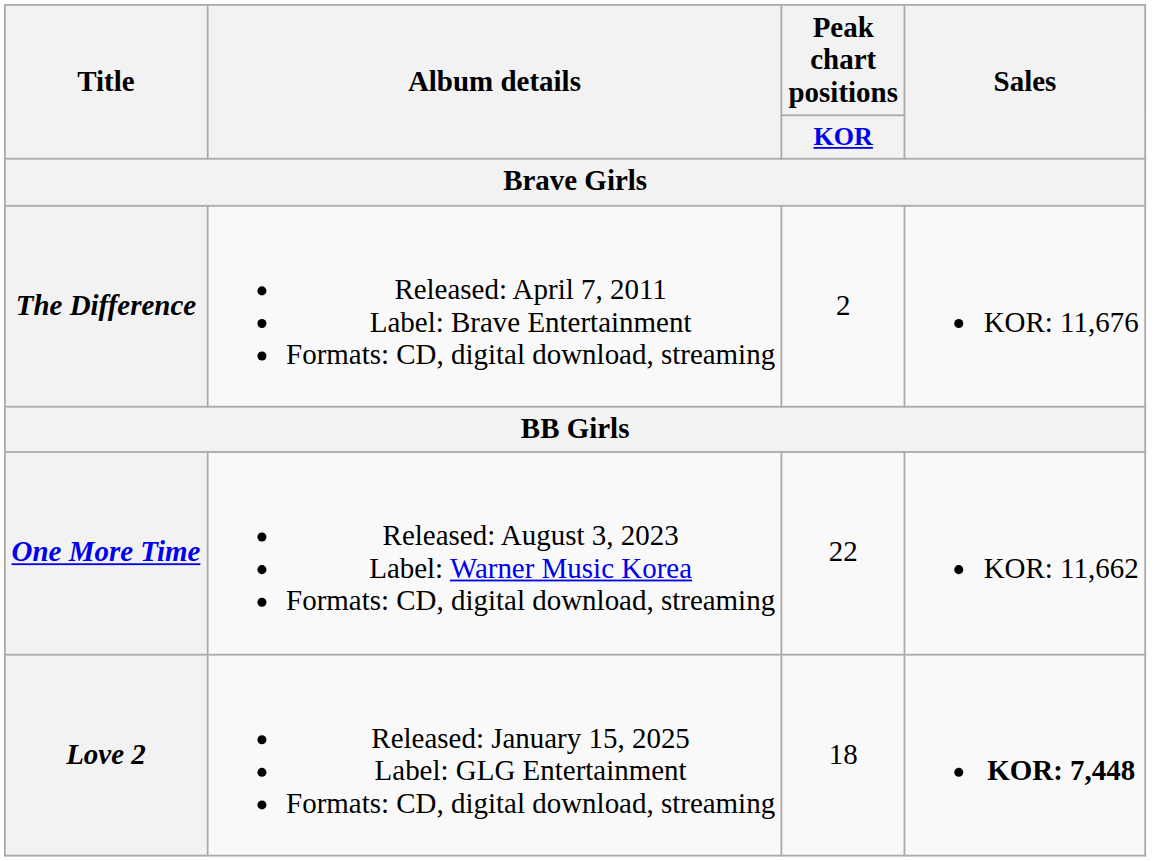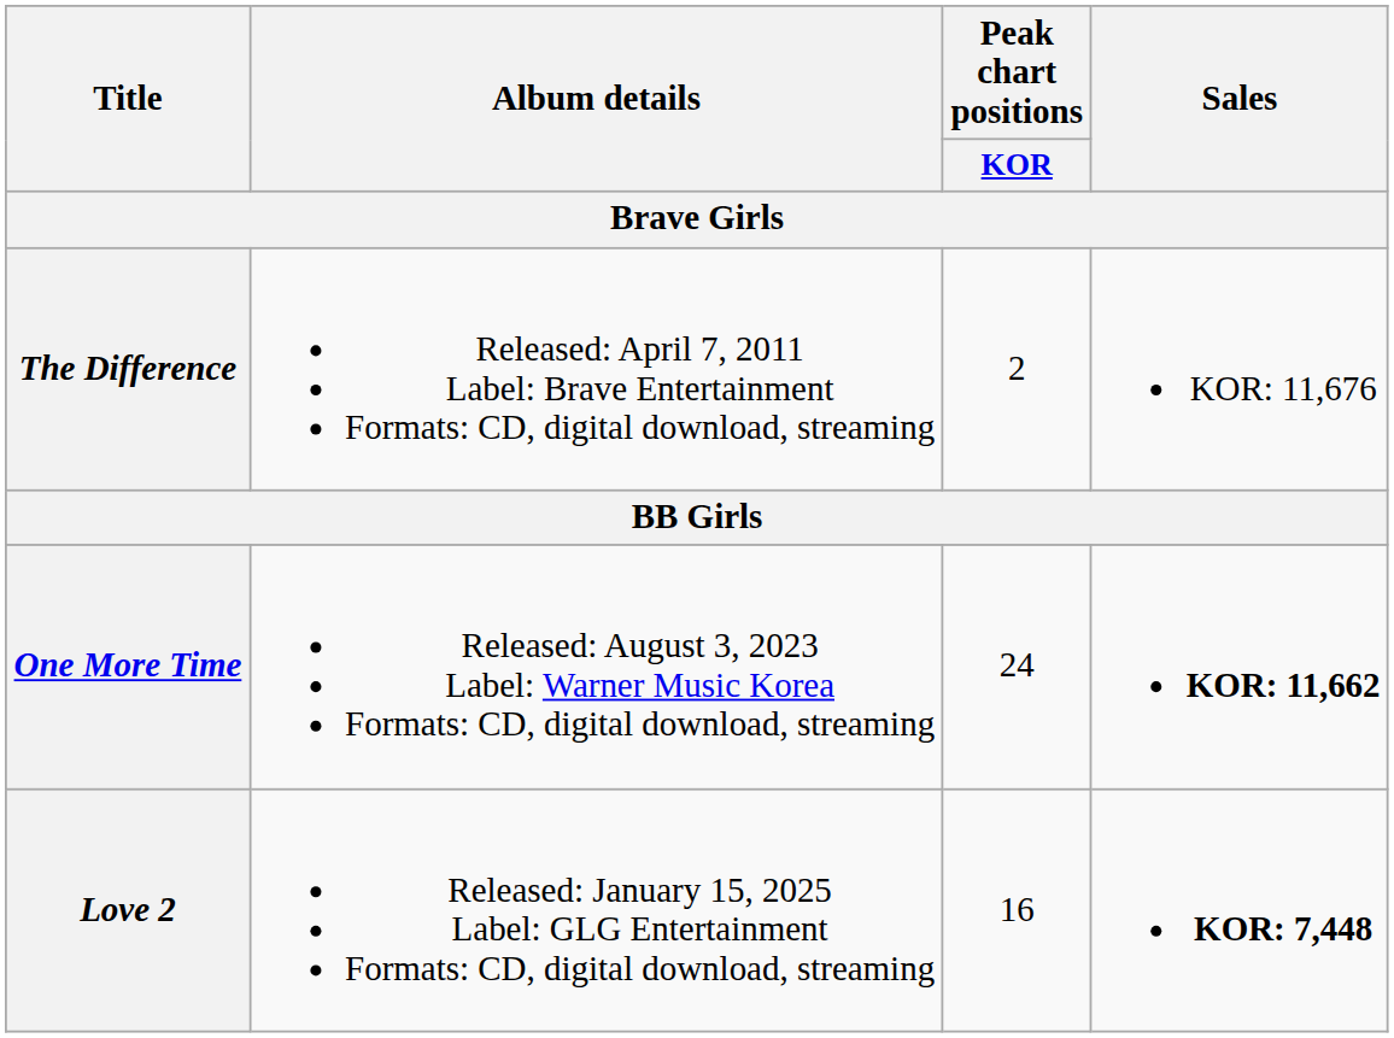 <table class="wikitable plainrowheaders" style="text-align:center">
 <tr>
 <th scope="col" rowspan="2">Title</th>
 <th scope="col" rowspan="2">Album details</th>
 <th scope="col" colspan="1">Peak chart <br> positions</th>
 <th scope="col" rowspan="2">Sales</th>
 </tr>
 <tr>
 <th scope="col" style="width:3.5em;font-size:90%"><a href='#'>KOR</a><br></th>
 </tr>
 <tr>
 <th colspan="4">Brave Girls</th>
 </tr>
 <tr>
 <th scope="row"><em>The Difference</em></th>
 <td><br><ul><li>Released: April 7, 2011</li><li>Label: Brave Entertainment</li><li>Formats: CD, digital download, streaming</li></ul></td>
 <td>2</td>
 <td><br><ul><li>KOR: 11,676</li></ul></td>
 </tr>
 <tr>
 <th colspan="4">BB Girls</th>
 </tr>
 <tr>
 <th scope="row"><em><a href='#'>One More Time</a></em></th>
 <td><br><ul><li>Released: August 3, 2023</li><li>Label: <a href='#'>Warner Music Korea</a></li><li>Formats: CD, digital download, streaming</li></ul></td>
-<td>22</td>
-<td><br><ul><li>KOR: 11,662</li></ul></td>
+<td>24</td>
+<td><strong><br><ul><li>KOR: 11,662</li></ul></strong></td>
 </tr>
 <tr>
 <th scope="row"><em>Love 2</em></th>
 <td><br><ul><li>Released: January 15, 2025</li><li>Label: GLG Entertainment</li><li>Formats: CD, digital download, streaming</li></ul></td>
-<td>18</td>
+<td>16</td>
 <td><strong><br><ul><li>KOR: 7,448</li></ul></strong></td>
 </tr>
 </table>
